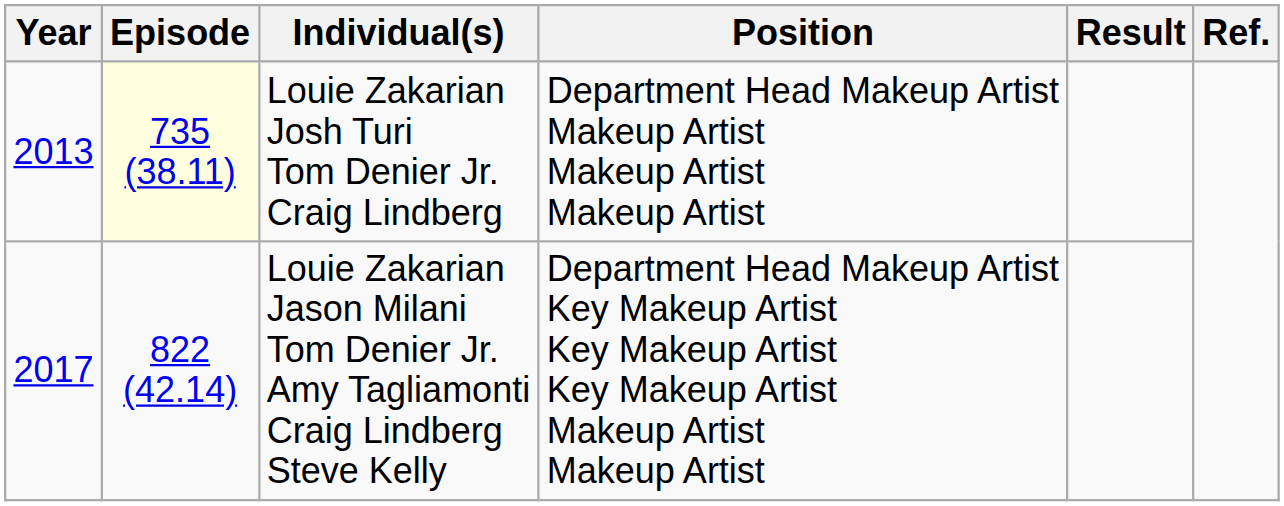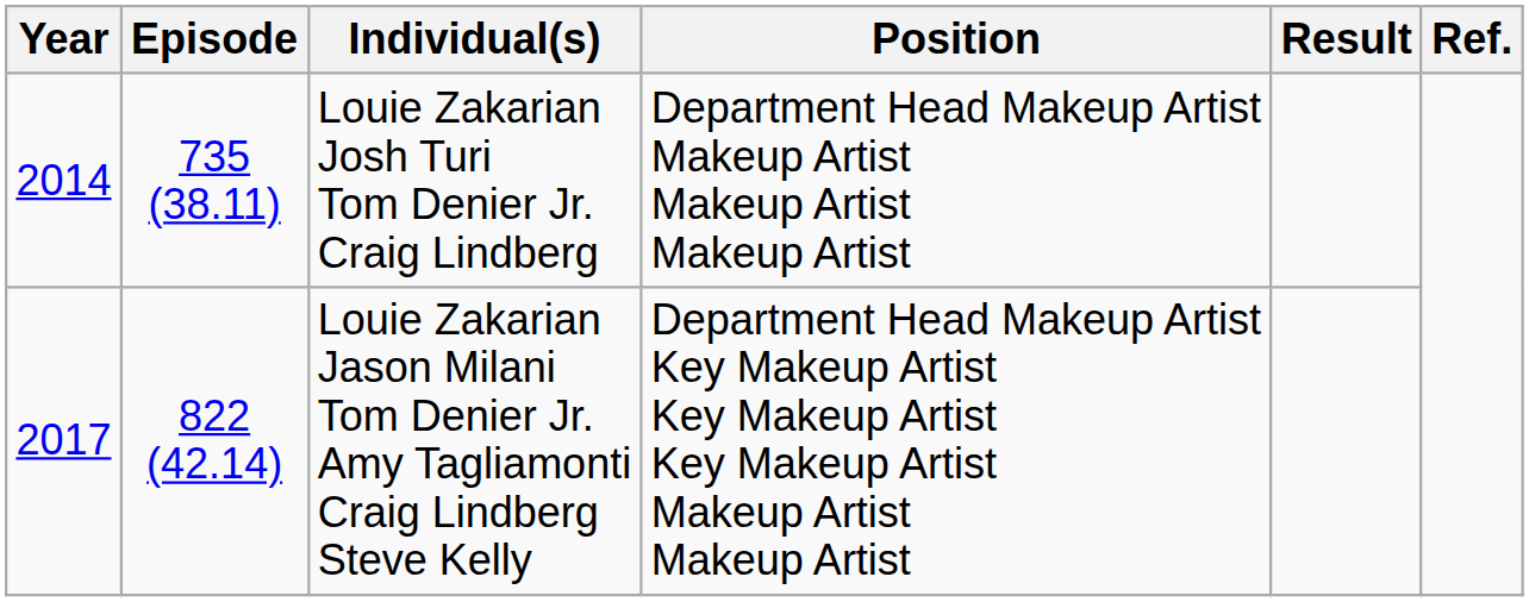 <table class="wikitable">
 <tr>
 <th>Year</th>
 <th>Episode</th>
 <th>Individual(s)</th>
 <th>Position</th>
 <th>Result</th>
 <th>Ref.</th>
 </tr>
 <tr>
-<td><a href='#'>2013</a></td>
-<td align="center" style="background: lightyellow;"><a href='#'>735 <br> (38.11)</a></td>
+<td><a href='#'>2014</a></td>
+<td align="center"><a href='#'>735 <br> (38.11)</a></td>
 <td>Louie Zakarian <br>Josh Turi <br> Tom Denier Jr.<br> Craig Lindberg</td>
 <td>Department Head Makeup Artist <br> Makeup Artist <br> Makeup Artist <br> Makeup Artist</td>
 <td></td>
 <td rowspan="2" align="center"></td>
 </tr>
 <tr>
 <td><a href='#'>2017</a></td>
 <td align="center"><a href='#'>822 <br> (42.14)</a></td>
 <td>Louie Zakarian <br> Jason Milani <br> Tom Denier Jr. <br> Amy Tagliamonti <br> Craig Lindberg <br> Steve Kelly</td>
 <td>Department Head Makeup Artist <br> Key Makeup Artist <br> Key Makeup Artist <br> Key Makeup Artist <br> Makeup Artist <br> Makeup Artist</td>
 <td></td>
 </tr>
 </table>
